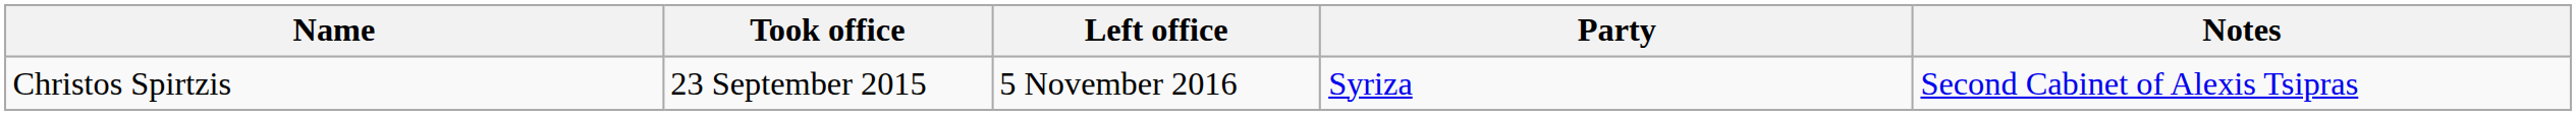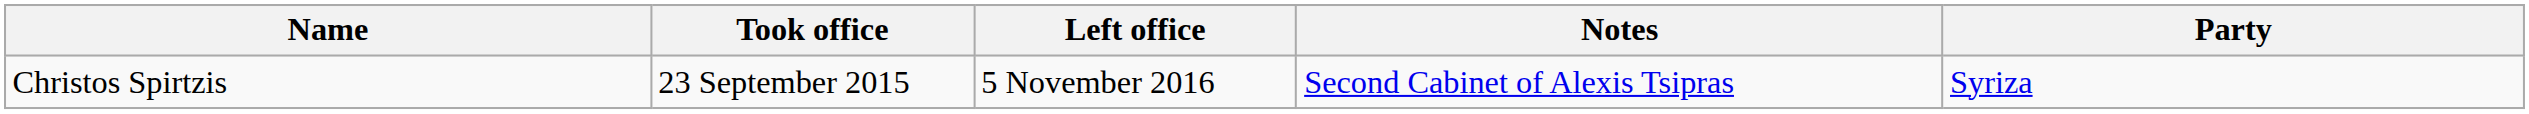 <table class="wikitable">
 <tr>
 <th width="20%">Name</th>
 <th width="10%">Took office</th>
 <th width="10%">Left office</th>
+<th width="20%">Notes</th>
 <th width="18%">Party</th>
-<th width="20%">Notes</th>
 </tr>
 <tr>
 <td>Christos Spirtzis</td>
 <td>23 September 2015</td>
 <td>5 November 2016</td>
+<td><a href='#'>Second Cabinet of Alexis Tsipras</a></td>
 <td><a href='#'>Syriza</a></td>
-<td><a href='#'>Second Cabinet of Alexis Tsipras</a></td>
 </tr>
 </table>
